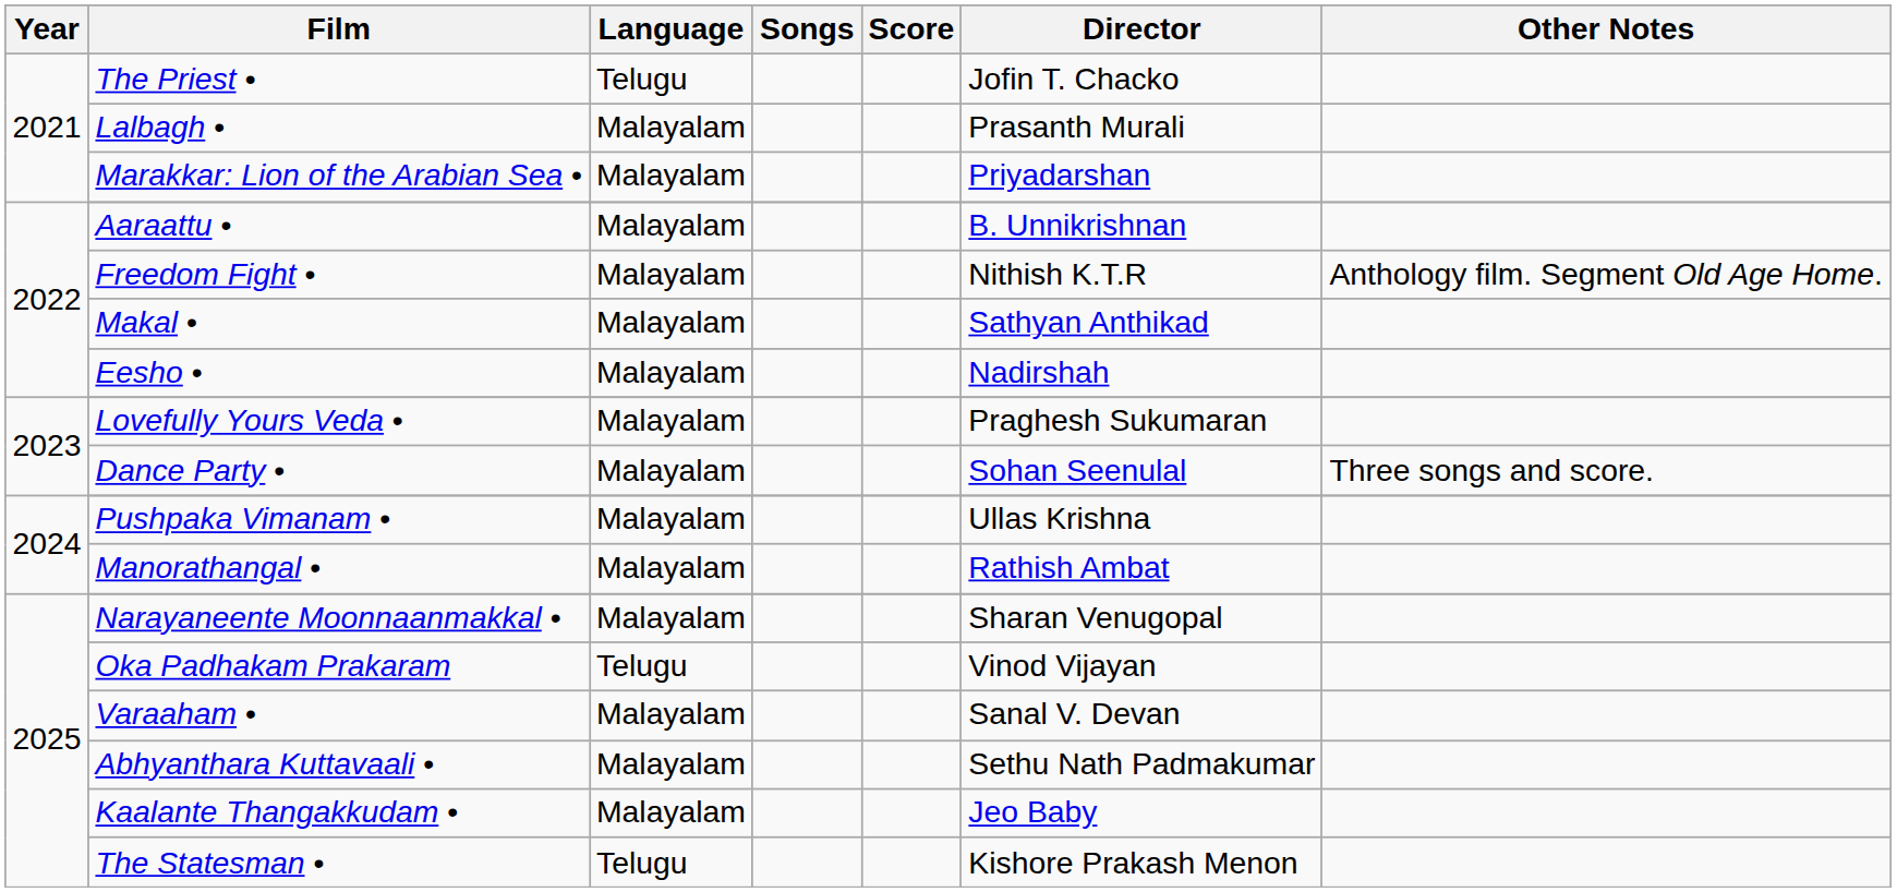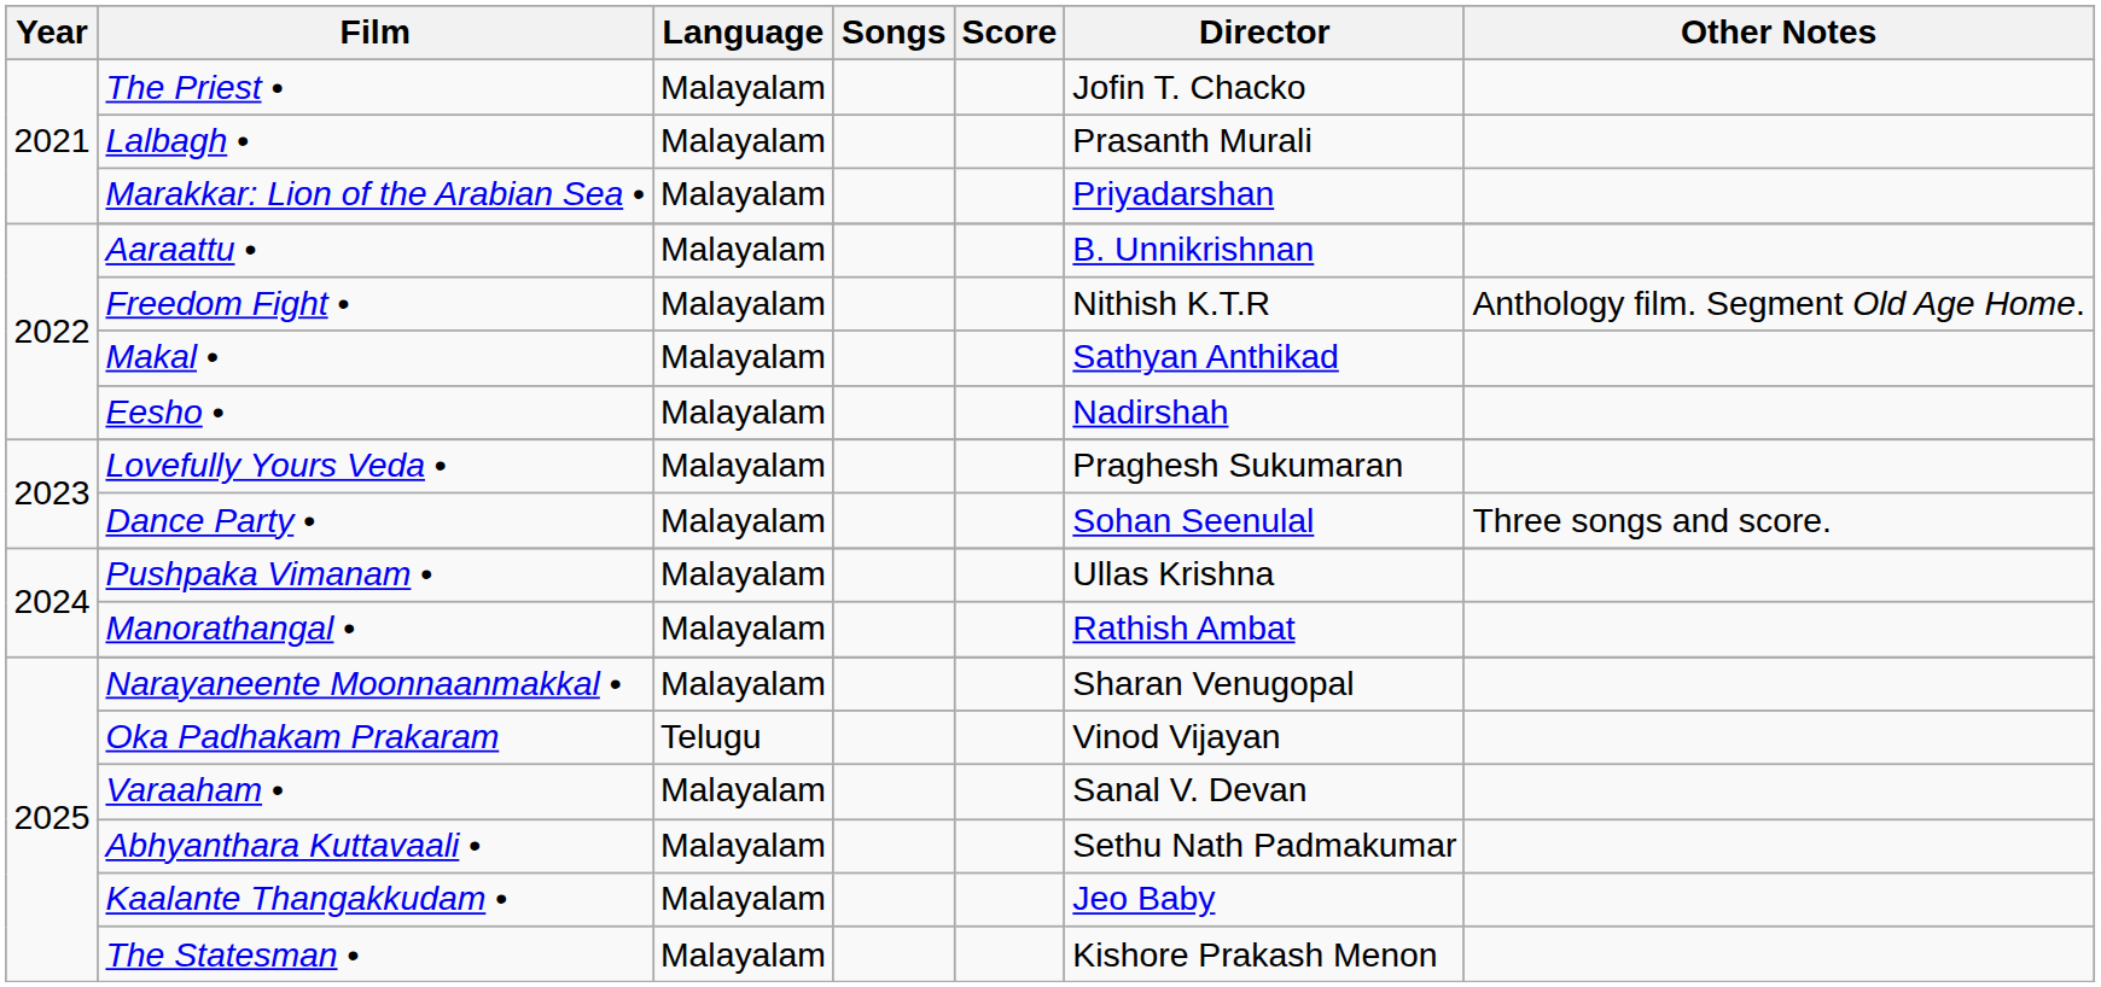 <table class="wikitable sortable">
 <tr bgcolor="beige" align="center">
 <th>Year</th>
 <th>Film</th>
 <th>Language</th>
 <th>Songs</th>
 <th>Score</th>
 <th>Director</th>
 <th>Other Notes</th>
 </tr>
 <tr>
 <td rowspan="3">2021</td>
 <td><em><a href='#'>The Priest</a> •     </em></td>
-<td>Telugu</td>
+<td>Malayalam</td>
 <td></td>
 <td></td>
 <td>Jofin T. Chacko</td>
 <td></td>
 </tr>
 <tr>
 <td><em><a href='#'>Lalbagh</a></em> •</td>
 <td>Malayalam</td>
 <td></td>
 <td></td>
 <td>Prasanth Murali</td>
 <td></td>
 </tr>
 <tr>
 <td><em><a href='#'>Marakkar: Lion of the Arabian Sea</a></em> •</td>
 <td>Malayalam</td>
 <td></td>
 <td></td>
 <td><a href='#'>Priyadarshan</a></td>
 <td></td>
 </tr>
 <tr>
 <td rowspan="5">2022</td>
 </tr>
 <tr>
 <td><em><a href='#'>Aaraattu</a></em> •</td>
 <td>Malayalam</td>
 <td></td>
 <td></td>
 <td><a href='#'>B. Unnikrishnan</a></td>
 <td></td>
 </tr>
 <tr>
 <td><em><a href='#'>Freedom Fight</a></em> •</td>
 <td>Malayalam</td>
 <td></td>
 <td></td>
 <td>Nithish K.T.R</td>
 <td>Anthology film. Segment <em>Old Age Home</em>.</td>
 </tr>
 <tr>
 <td><em><a href='#'>Makal</a></em> •</td>
 <td>Malayalam</td>
 <td></td>
 <td></td>
 <td><a href='#'>Sathyan Anthikad</a></td>
 <td></td>
 </tr>
 <tr>
 <td><em><a href='#'>Eesho</a></em> •</td>
 <td>Malayalam</td>
 <td></td>
 <td></td>
 <td><a href='#'>Nadirshah</a></td>
 <td></td>
 </tr>
 <tr>
 <td rowspan="3">2023</td>
 </tr>
 <tr>
 <td><em><a href='#'>Lovefully Yours Veda</a></em> •</td>
 <td>Malayalam</td>
 <td></td>
 <td></td>
 <td>Praghesh Sukumaran</td>
 <td></td>
 </tr>
 <tr>
 <td><em><a href='#'>Dance Party</a></em> •</td>
 <td>Malayalam</td>
 <td></td>
 <td></td>
 <td><a href='#'>Sohan Seenulal</a></td>
 <td>Three songs and score.</td>
 </tr>
 <tr>
 <td rowspan="3">2024</td>
 </tr>
 <tr>
 <td><em><a href='#'>Pushpaka Vimanam</a></em> •</td>
 <td>Malayalam</td>
 <td></td>
 <td></td>
 <td>Ullas Krishna</td>
 <td></td>
 </tr>
 <tr>
 <td><em><a href='#'>Manorathangal</a></em> •</td>
 <td>Malayalam</td>
 <td></td>
 <td></td>
 <td><a href='#'>Rathish Ambat</a></td>
 <td></td>
 </tr>
 <tr>
 <td rowspan="7">2025</td>
 </tr>
 <tr>
 <td><em><a href='#'>Narayaneente Moonnaanmakkal</a></em> •</td>
 <td>Malayalam</td>
 <td></td>
 <td></td>
 <td>Sharan Venugopal</td>
 <td></td>
 </tr>
 <tr>
 <td><em><a href='#'>Oka Padhakam Prakaram</a></em></td>
 <td>Telugu</td>
 <td></td>
 <td></td>
 <td>Vinod Vijayan</td>
 <td></td>
 </tr>
 <tr>
 <td><em><a href='#'>Varaaham</a></em> •</td>
 <td>Malayalam</td>
 <td></td>
 <td></td>
 <td>Sanal V. Devan</td>
 <td></td>
 </tr>
 <tr>
 <td><em><a href='#'>Abhyanthara Kuttavaali</a></em> •</td>
 <td>Malayalam</td>
 <td></td>
 <td></td>
 <td>Sethu Nath Padmakumar</td>
 <td></td>
 </tr>
 <tr>
 <td><em><a href='#'>Kaalante Thangakkudam</a></em> •</td>
 <td>Malayalam</td>
 <td></td>
 <td></td>
 <td><a href='#'>Jeo Baby</a></td>
 <td></td>
 </tr>
 <tr>
 <td><em><a href='#'>The Statesman</a></em> •</td>
-<td>Telugu</td>
+<td>Malayalam</td>
 <td></td>
 <td></td>
 <td>Kishore Prakash Menon</td>
 <td></td>
 </tr>
 <tr>
 </tr>
 </table>
